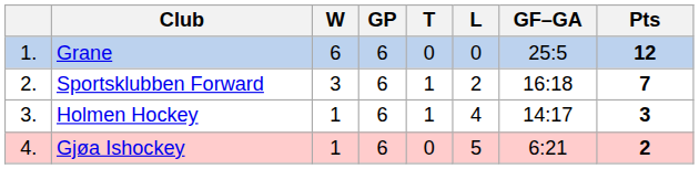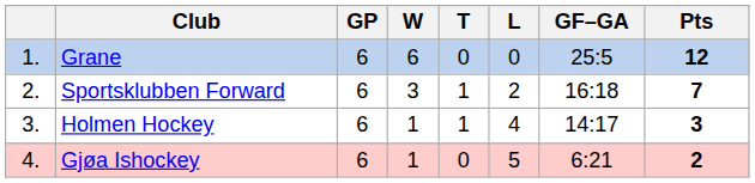 <table class="wikitable">
 <tr>
 <th width="30"></th>
 <th width="200">Club</th>
+<th width="30">GP</th>
 <th width="30">W</th>
-<th width="30">GP</th>
 <th width="30">T</th>
 <th width="30">L</th>
 <th width="70">GF–GA</th>
 <th width="70">Pts</th>
 </tr>
 <tr bgcolor="#BCD2EE" align="center">
 <td>1.</td>
 <td align="left"><a href='#'>Grane</a></td>
 <td>6</td>
 <td>6</td>
 <td>0</td>
 <td>0</td>
 <td>25:5</td>
 <td><strong>12</strong></td>
 </tr>
 <tr bgcolor="#FFFFFF" align="center">
 <td>2.</td>
 <td align="left"><a href='#'>Sportsklubben Forward</a></td>
+<td>6</td>
 <td>3</td>
-<td>6</td>
 <td>1</td>
 <td>2</td>
 <td>16:18</td>
 <td><strong>7</strong></td>
 </tr>
 <tr bgcolor="#FFFFFF" align="center">
 <td>3.</td>
 <td align="left"><a href='#'>Holmen Hockey</a></td>
+<td>6</td>
 <td>1</td>
-<td>6</td>
 <td>1</td>
 <td>4</td>
 <td>14:17</td>
 <td><strong>3</strong></td>
 </tr>
 <tr bgcolor="#FFCCCC" align="center">
 <td>4.</td>
 <td align="left"><a href='#'>Gjøa Ishockey</a></td>
+<td>6</td>
 <td>1</td>
-<td>6</td>
 <td>0</td>
 <td>5</td>
 <td>6:21</td>
 <td><strong>2</strong></td>
 </tr>
 </table>
